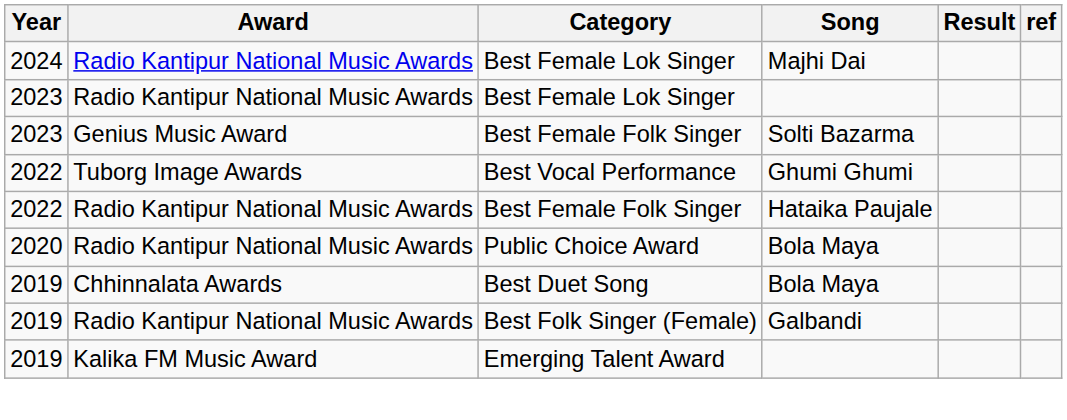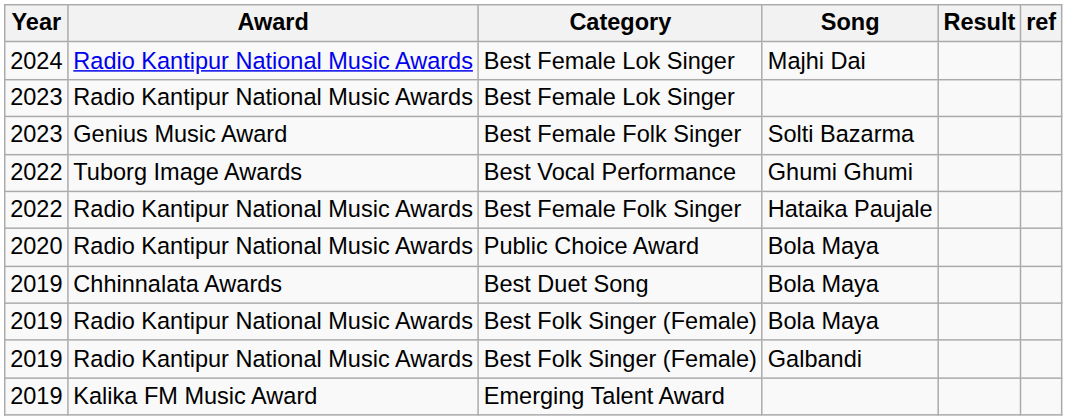 <table class="wikitable">
 <tr>
 <th>Year</th>
 <th>Award</th>
 <th>Category</th>
 <th>Song</th>
 <th>Result</th>
 <th>ref</th>
 </tr>
 <tr>
 <td>2024</td>
 <td><a href='#'>Radio Kantipur National Music Awards</a></td>
 <td>Best Female Lok Singer</td>
 <td>Majhi Dai</td>
 <td></td>
 <td></td>
 </tr>
 <tr>
 <td>2023</td>
 <td>Radio Kantipur National Music Awards</td>
 <td>Best Female Lok Singer</td>
 <td></td>
 <td></td>
 <td></td>
 </tr>
 <tr>
 <td>2023</td>
 <td>Genius Music Award</td>
 <td>Best Female Folk Singer</td>
 <td>Solti Bazarma</td>
 <td></td>
 <td></td>
 </tr>
 <tr>
 <td>2022</td>
 <td>Tuborg Image Awards</td>
 <td>Best Vocal Performance</td>
 <td>Ghumi Ghumi</td>
 <td></td>
 <td></td>
 </tr>
 <tr>
 <td>2022</td>
 <td>Radio Kantipur National Music Awards</td>
 <td>Best Female Folk Singer</td>
 <td>Hataika Paujale</td>
 <td></td>
 <td></td>
 </tr>
 <tr>
 <td>2020</td>
 <td>Radio Kantipur National Music Awards</td>
 <td>Public Choice Award</td>
 <td>Bola Maya</td>
 <td></td>
 <td></td>
 </tr>
 <tr>
 <td>2019</td>
 <td>Chhinnalata Awards</td>
 <td>Best Duet Song</td>
 <td>Bola Maya</td>
 <td></td>
 <td></td>
 </tr>
 <tr>
 <td>2019</td>
 <td>Radio Kantipur National Music Awards</td>
 <td>Best Folk Singer (Female)</td>
+<td>Bola Maya</td>
+<td></td>
+<td></td>
+</tr>
+<tr>
+<td>2019</td>
+<td>Radio Kantipur National Music Awards</td>
+<td>Best Folk Singer (Female)</td>
 <td>Galbandi</td>
 <td></td>
 <td></td>
 </tr>
 <tr>
 <td>2019</td>
 <td>Kalika FM Music Award</td>
 <td>Emerging Talent Award</td>
 <td></td>
 <td></td>
 <td></td>
 </tr>
 </table>
